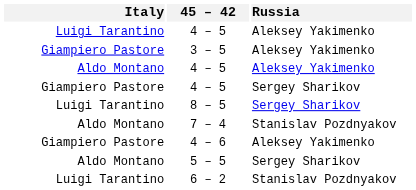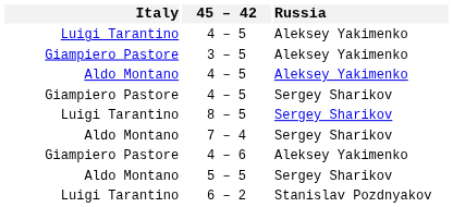 <table style="font-size:90%">
 <tr style="font-size:110%; background:#f2f2f2">
 <td style="width:12em" align=right><strong>Italy</strong> </td>
 <td style="width:6em" align=center><strong>45 – 42</strong></td>
 <td style="width:12em"> <strong>Russia</strong></td>
 </tr>
 <tr>
 <td align=right><a href='#'>Luigi Tarantino</a></td>
 <td align=center>4 – 5</td>
 <td>Aleksey Yakimenko</td>
 </tr>
 <tr>
 <td align=right><a href='#'>Giampiero Pastore</a></td>
 <td align=center>3 – 5</td>
 <td>Aleksey Yakimenko</td>
 </tr>
 <tr>
 <td align=right><a href='#'>Aldo Montano</a></td>
 <td align=center>4 – 5</td>
 <td><a href='#'>Aleksey Yakimenko</a></td>
 </tr>
 <tr>
 <td align=right>Giampiero Pastore</td>
 <td align=center>4 – 5</td>
 <td>Sergey Sharikov</td>
 </tr>
 <tr>
 <td align=right>Luigi Tarantino</td>
 <td align=center>8 – 5</td>
 <td><a href='#'>Sergey Sharikov</a></td>
 </tr>
 <tr>
 <td align=right>Aldo Montano</td>
 <td align=center>7 – 4</td>
-<td>Stanislav Pozdnyakov</td>
+<td>Sergey Sharikov</td>
 </tr>
 <tr>
 <td align=right>Giampiero Pastore</td>
 <td align=center>4 – 6</td>
 <td>Aleksey Yakimenko</td>
 </tr>
 <tr>
 <td align=right>Aldo Montano</td>
 <td align=center>5 – 5</td>
 <td>Sergey Sharikov</td>
 </tr>
 <tr>
 <td align=right>Luigi Tarantino</td>
 <td align=center>6 – 2</td>
 <td>Stanislav Pozdnyakov</td>
 </tr>
 </table>
